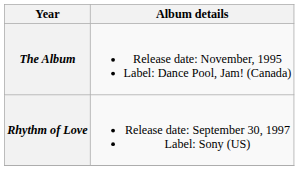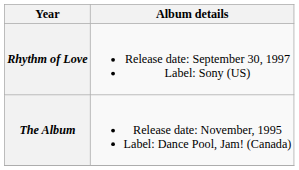 <table class="wikitable" style="text-align:center;">
 <tr>
 <th>Year</th>
 <th>Album details</th>
 </tr>
 <tr>
+<th scope="row"><em>Rhythm of Love</em></th>
+<td><br><ul><li>Release date: September 30, 1997</li><li>Label: Sony (US)</li></ul></td>
+</tr>
+<tr>
 <th scope="row"><em>The Album </em></th>
 <td><br><ul><li>Release date: November, 1995</li><li>Label: Dance Pool, Jam! (Canada)</li></ul></td>
 </tr>
 <tr>
-<th scope="row"><em>Rhythm of Love</em></th>
-<td><br><ul><li>Release date: September 30, 1997</li><li>Label: Sony (US)</li></ul></td>
-</tr>
-<tr>
 </tr>
 </table>
